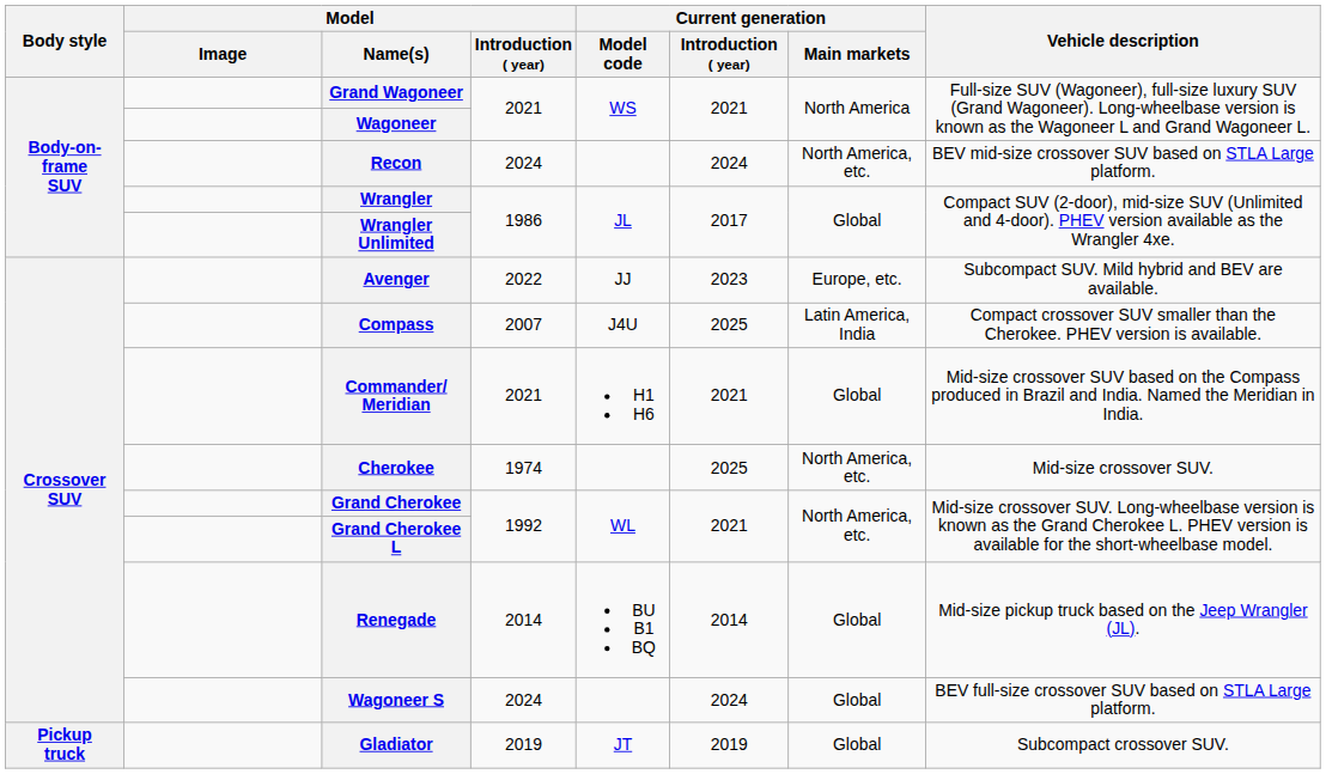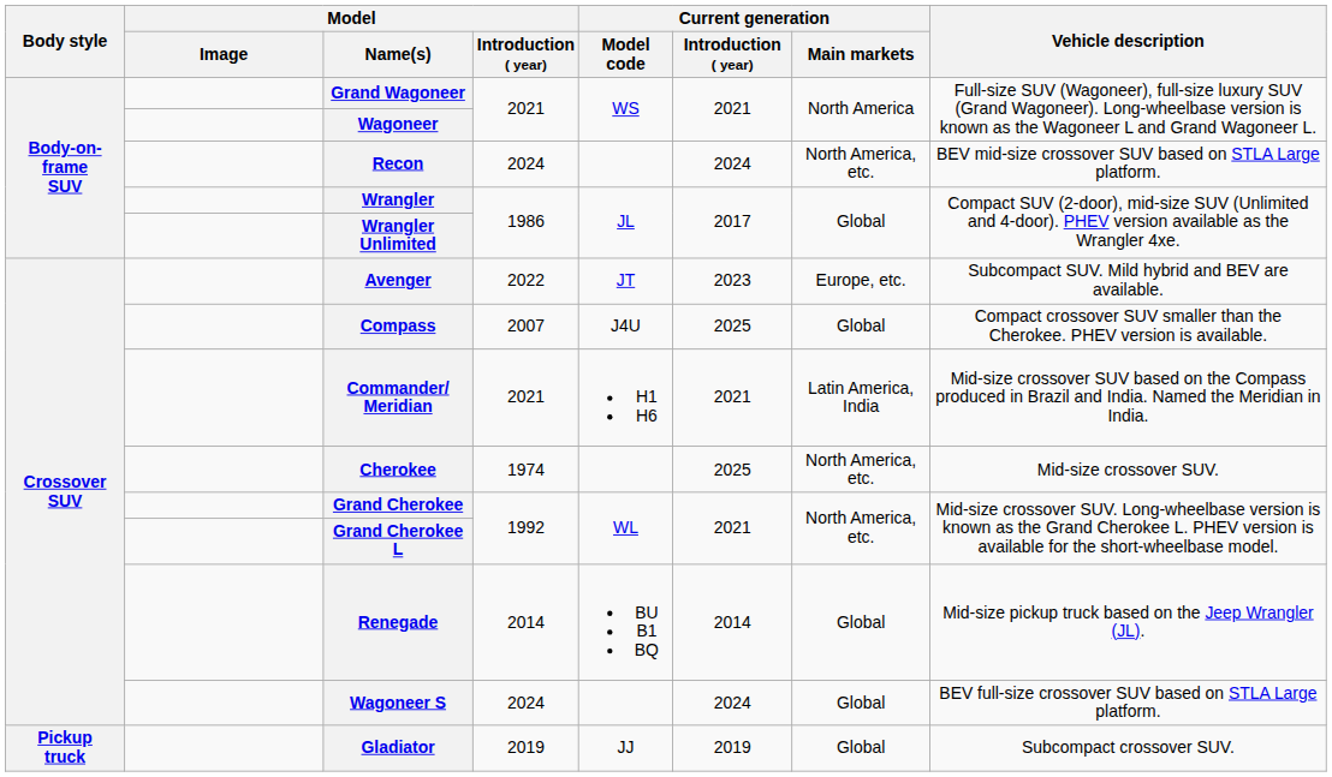 <table class="wikitable sortable" style="text-align: center; width: 100%">
 <tr>
 <th rowspan="2">Body style</th>
 <th colspan="3">Model</th>
 <th colspan="3">Current generation</th>
 <th rowspan="2" width="30%" class="unsortable">Vehicle description</th>
 </tr>
 <tr>
 <th width="15%" class="unsortable">Image</th>
 <th>Name(s)</th>
 <th>Introduction<br><small>( year)</small></th>
 <th>Model code</th>
 <th width="9%">Introduction<br><small>( year)</small></th>
 <th class="unsortable">Main markets</th>
 </tr>
 <tr>
 <th rowspan="5"><a href='#'>Body-on-frame</a><br><a href='#'>SUV</a></th>
 <td></td>
 <th scope="row"><a href='#'>Grand Wagoneer</a></th>
 <td rowspan="2">2021</td>
 <td rowspan="2"><a href='#'>WS</a></td>
 <td rowspan="2">2021</td>
 <td rowspan="2">North America</td>
 <td rowspan="2">Full-size SUV (Wagoneer), full-size luxury SUV (Grand Wagoneer). Long-wheelbase version is known as the Wagoneer L and Grand Wagoneer L.</td>
 </tr>
 <tr>
 <td></td>
 <th><a href='#'>Wagoneer</a></th>
 </tr>
 <tr>
 <td></td>
 <th><a href='#'>Recon</a></th>
 <td>2024</td>
 <td></td>
 <td>2024</td>
 <td>North America, etc.</td>
 <td>BEV mid-size crossover SUV based on <a href='#'>STLA Large</a> platform.</td>
 </tr>
 <tr>
 <td></td>
 <th><a href='#'>Wrangler</a></th>
 <td rowspan="2">1986</td>
 <td rowspan="2"><a href='#'>JL</a></td>
 <td rowspan="2">2017</td>
 <td rowspan="2">Global</td>
 <td rowspan="2">Compact SUV (2-door), mid-size SUV (Unlimited and 4-door). <a href='#'>PHEV</a> version available as the Wrangler 4xe.</td>
 </tr>
 <tr>
 <td></td>
 <th><a href='#'>Wrangler Unlimited</a></th>
 </tr>
 <tr>
 <th rowspan="8"><a href='#'>Crossover<br>SUV</a></th>
 <td></td>
 <th><a href='#'>Avenger</a></th>
 <td>2022</td>
-<td>JJ</td>
+<td><a href='#'>JT</a></td>
 <td>2023</td>
 <td>Europe, etc.</td>
 <td>Subcompact SUV. Mild hybrid and BEV are available.</td>
 </tr>
 <tr>
 <td></td>
 <th><a href='#'>Compass</a></th>
 <td>2007</td>
 <td>J4U</td>
 <td>2025</td>
-<td>Latin America, India</td>
+<td>Global</td>
 <td>Compact crossover SUV smaller than the Cherokee. PHEV version is available.</td>
 </tr>
 <tr>
 <td></td>
 <th><a href='#'>Commander/</a><br><a href='#'>Meridian</a></th>
 <td>2021</td>
 <td><br><ul><li>H1</li><li>H6</li></ul></td>
 <td>2021</td>
-<td>Global</td>
+<td>Latin America, India</td>
 <td>Mid-size crossover SUV based on the Compass produced in Brazil and India. Named the Meridian in India.</td>
 </tr>
 <tr>
 <td></td>
 <th><a href='#'>Cherokee</a></th>
 <td>1974</td>
 <td></td>
 <td>2025</td>
 <td>North America, etc.</td>
 <td>Mid-size crossover SUV.</td>
 </tr>
 <tr>
 <td></td>
 <th><a href='#'>Grand Cherokee</a></th>
 <td rowspan="2">1992</td>
 <td rowspan="2"><a href='#'>WL</a></td>
 <td rowspan="2">2021</td>
 <td rowspan="2">North America, etc.</td>
 <td rowspan="2">Mid-size crossover SUV. Long-wheelbase version is known as the Grand Cherokee L. PHEV version is available for the short-wheelbase model.</td>
 </tr>
 <tr>
 <td></td>
 <th><a href='#'>Grand Cherokee L</a></th>
 </tr>
 <tr>
 <td></td>
 <th><a href='#'>Renegade</a></th>
 <td>2014</td>
 <td><br><ul><li>BU</li><li>B1</li><li>BQ</li></ul></td>
 <td>2014</td>
 <td>Global</td>
 <td>Mid-size pickup truck based on the <a href='#'>Jeep Wrangler (JL)</a>.</td>
 </tr>
 <tr>
 <td></td>
 <th><a href='#'>Wagoneer S</a></th>
 <td>2024</td>
 <td></td>
 <td>2024</td>
 <td>Global</td>
 <td>BEV full-size crossover SUV based on <a href='#'>STLA Large</a> platform.</td>
 </tr>
 <tr>
 <th><a href='#'>Pickup<br>truck</a></th>
 <td></td>
 <th><a href='#'>Gladiator</a></th>
 <td>2019</td>
-<td><a href='#'>JT</a></td>
+<td>JJ</td>
 <td>2019</td>
 <td>Global</td>
 <td>Subcompact crossover SUV.</td>
 </tr>
 </table>
